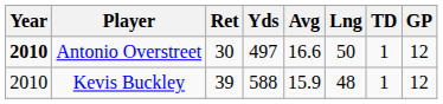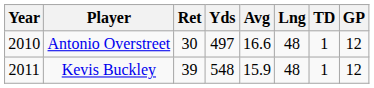 <table class="wikitable" style="font-size: 95%; text-align:center;">
 <tr>
 <th>Year</th>
 <th>Player</th>
 <th>Ret</th>
 <th>Yds</th>
 <th>Avg</th>
 <th>Lng</th>
 <th>TD</th>
 <th>GP</th>
 </tr>
 <tr>
-<td align="center"><strong>2010</strong></td>
+<td align="center">2010</td>
 <td><a href='#'>Antonio Overstreet</a></td>
 <td>30</td>
 <td>497</td>
 <td>16.6</td>
-<td>50</td>
+<td>48</td>
 <td>1</td>
 <td>12</td>
 </tr>
 <tr>
-<td align="center">2010</td>
+<td align="center">2011</td>
 <td><a href='#'>Kevis Buckley</a></td>
 <td>39</td>
-<td>588</td>
+<td>548</td>
 <td>15.9</td>
 <td>48</td>
 <td>1</td>
 <td>12</td>
 </tr>
 </table>
